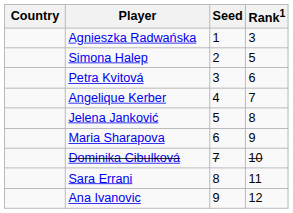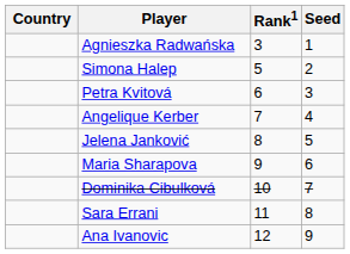 <table class="sortable wikitable">
 <tr>
 <th width="70">Country</th>
 <th width="175">Player</th>
+<th>Rank<sup>1</sup></th>
 <th>Seed</th>
-<th>Rank<sup>1</sup></th>
 </tr>
 <tr>
 <td></td>
 <td><a href='#'>Agnieszka Radwańska</a></td>
+<td>3</td>
 <td>1</td>
+</tr>
+<tr>
+<td></td>
+<td><a href='#'>Simona Halep</a></td>
+<td>5</td>
+<td>2</td>
+</tr>
+<tr>
+<td></td>
+<td><a href='#'>Petra Kvitová</a></td>
+<td>6</td>
 <td>3</td>
 </tr>
 <tr>
 <td></td>
-<td><a href='#'>Simona Halep</a></td>
-<td>2</td>
+<td><a href='#'>Angelique Kerber</a></td>
+<td>7</td>
+<td>4</td>
+</tr>
+<tr>
+<td></td>
+<td><a href='#'>Jelena Janković</a></td>
+<td>8</td>
 <td>5</td>
 </tr>
 <tr>
 <td></td>
-<td><a href='#'>Petra Kvitová</a></td>
-<td>3</td>
+<td><a href='#'>Maria Sharapova</a></td>
+<td>9</td>
 <td>6</td>
 </tr>
 <tr>
-<td></td>
-<td><a href='#'>Angelique Kerber</a></td>
-<td>4</td>
-<td>7</td>
+<td><s></s></td>
+<td><s><a href='#'>Dominika Cibulková</a></s></td>
+<td><s>10</s></td>
+<td><s>7</s></td>
 </tr>
 <tr>
 <td></td>
-<td><a href='#'>Jelena Janković</a></td>
-<td>5</td>
+<td><a href='#'>Sara Errani</a></td>
+<td>11</td>
 <td>8</td>
 </tr>
 <tr>
 <td></td>
-<td><a href='#'>Maria Sharapova</a></td>
-<td>6</td>
+<td><a href='#'>Ana Ivanovic</a></td>
+<td>12</td>
 <td>9</td>
 </tr>
-<tr>
-<td><s></s></td>
-<td><s><a href='#'>Dominika Cibulková</a></s></td>
-<td><s>7</s></td>
-<td><s>10</s></td>
-</tr>
-<tr>
-<td></td>
-<td><a href='#'>Sara Errani</a></td>
-<td>8</td>
-<td>11</td>
-</tr>
-<tr>
-<td></td>
-<td><a href='#'>Ana Ivanovic</a></td>
-<td>9</td>
-<td>12</td>
-</tr>
 </table>
